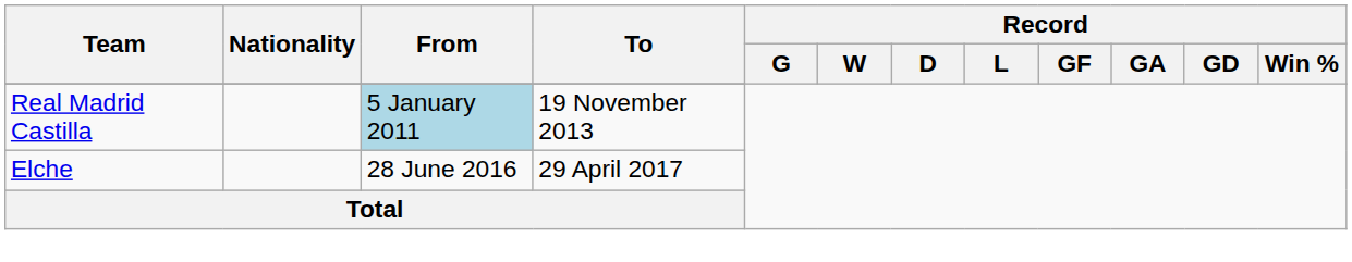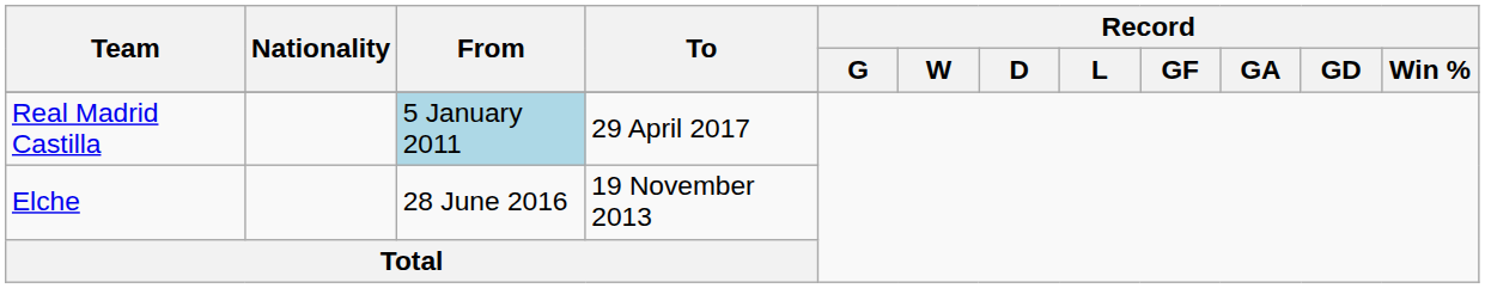 <table class="wikitable" style="text-align: center">
 <tr>
 <th rowspan="2">Team</th>
 <th rowspan="2">Nationality</th>
 <th rowspan="2">From</th>
 <th rowspan="2">To</th>
 <th colspan="8">Record</th>
 </tr>
 <tr>
 <th width=40>G</th>
 <th width=40>W</th>
 <th width=40>D</th>
 <th width=40>L</th>
 <th width=40>GF</th>
 <th width=40>GA</th>
 <th width=40>GD</th>
 <th width=50>Win %</th>
 </tr>
 <tr>
 </tr>
 <tr>
 <td align=left><a href='#'>Real Madrid Castilla</a></td>
 <td></td>
 <td align=left style="background: lightblue;">5 January 2011</td>
-<td align=left>19 November 2013<br></td>
+<td align=left>29 April 2017<br></td>
 </tr>
 <tr>
 <td align=left><a href='#'>Elche</a></td>
 <td></td>
 <td align=left>28 June 2016</td>
-<td align=left>29 April 2017<br></td>
+<td align=left>19 November 2013<br></td>
 </tr>
 <tr>
 <th colspan="4">Total<br></th>
 </tr>
 </table>
